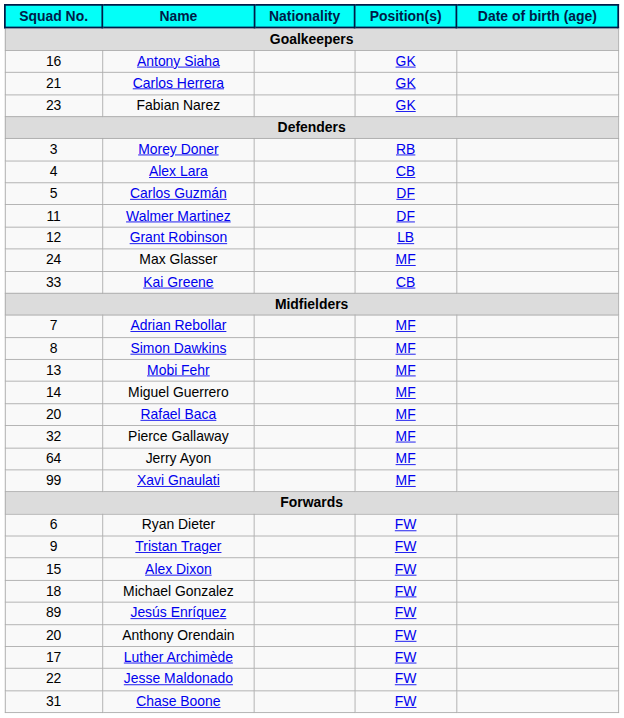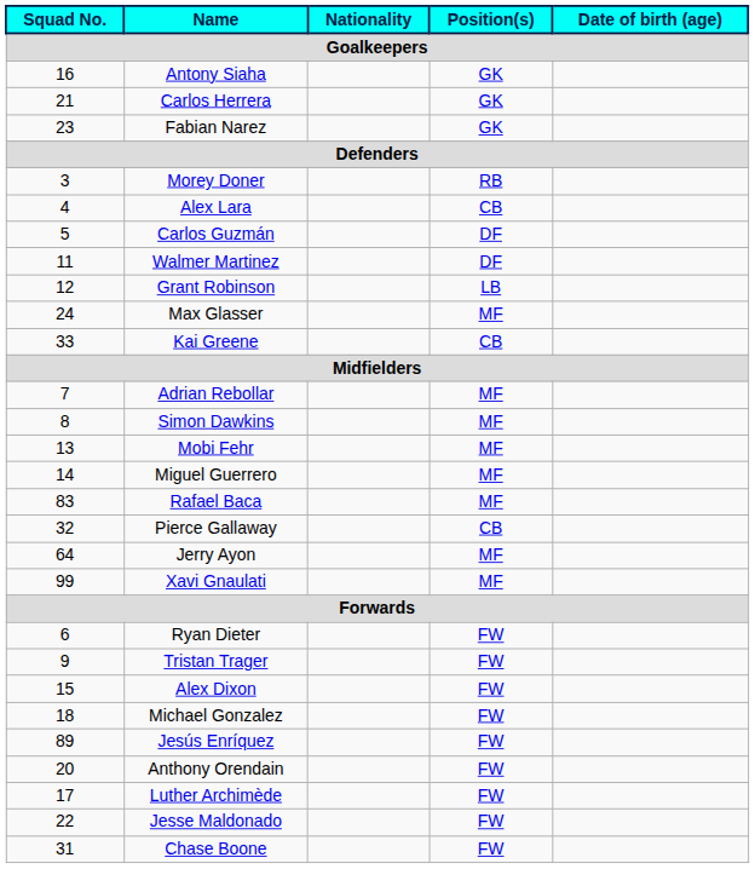 <table class="wikitable" style="text-align:center;width:80%">
 <tr>
 <th style="background:#03fff8; color:#001c48; border:2px solid #001c48;">Squad No.</th>
 <th style="background:#03fff8; color:#001c48; border:2px solid #001c48;">Name</th>
 <th style="background:#03fff8; color:#001c48; border:2px solid #001c48;">Nationality</th>
 <th style="background:#03fff8; color:#001c48; border:2px solid #001c48;">Position(s)</th>
 <th style="background:#03fff8; color:#001c48; border:2px solid #001c48;">Date of birth (age)</th>
 </tr>
 <tr>
 <th colspan="5" style="background:#dcdcdc; text-align:center;">Goalkeepers</th>
 </tr>
 <tr>
 <td>16</td>
 <td><a href='#'>Antony Siaha</a></td>
 <td></td>
 <td><a href='#'>GK</a></td>
 <td></td>
 </tr>
 <tr>
 <td>21</td>
 <td><a href='#'>Carlos Herrera</a></td>
 <td></td>
 <td><a href='#'>GK</a></td>
 <td></td>
 </tr>
 <tr>
 <td>23</td>
 <td>Fabian Narez</td>
 <td></td>
 <td><a href='#'>GK</a></td>
 <td></td>
 </tr>
 <tr>
 <th colspan="5" style="background:#dcdcdc; text-align:center;">Defenders</th>
 </tr>
 <tr>
 <td>3</td>
 <td><a href='#'>Morey Doner</a></td>
 <td></td>
 <td><a href='#'>RB</a></td>
 <td></td>
 </tr>
 <tr>
 <td>4</td>
 <td><a href='#'>Alex Lara</a></td>
 <td></td>
 <td><a href='#'>CB</a></td>
 <td></td>
 </tr>
 <tr>
 <td>5</td>
 <td><a href='#'>Carlos Guzmán</a></td>
 <td></td>
 <td><a href='#'>DF</a></td>
 <td></td>
 </tr>
 <tr>
 <td>11</td>
 <td><a href='#'>Walmer Martinez</a></td>
 <td></td>
 <td><a href='#'>DF</a></td>
 <td></td>
 </tr>
 <tr>
 <td>12</td>
 <td><a href='#'>Grant Robinson</a></td>
 <td></td>
 <td><a href='#'>LB</a></td>
 <td></td>
 </tr>
 <tr>
 <td>24</td>
 <td>Max Glasser</td>
 <td></td>
 <td><a href='#'>MF</a></td>
 <td></td>
 </tr>
 <tr>
 <td>33</td>
 <td><a href='#'>Kai Greene</a></td>
 <td></td>
 <td><a href='#'>CB</a></td>
 <td></td>
 </tr>
 <tr>
 <th colspan="5" style="background:#dcdcdc; text-align:center;">Midfielders</th>
 </tr>
 <tr>
 <td>7</td>
 <td><a href='#'>Adrian Rebollar</a></td>
 <td></td>
 <td><a href='#'>MF</a></td>
 <td></td>
 </tr>
 <tr>
 <td>8</td>
 <td><a href='#'>Simon Dawkins</a></td>
 <td></td>
 <td><a href='#'>MF</a></td>
 <td></td>
 </tr>
 <tr>
 <td>13</td>
 <td><a href='#'>Mobi Fehr</a></td>
 <td></td>
 <td><a href='#'>MF</a></td>
 <td></td>
 </tr>
 <tr>
 <td>14</td>
 <td>Miguel Guerrero</td>
 <td></td>
 <td><a href='#'>MF</a></td>
 <td></td>
 </tr>
 <tr>
-<td>20</td>
+<td>83</td>
 <td><a href='#'>Rafael Baca</a></td>
 <td></td>
 <td><a href='#'>MF</a></td>
 <td></td>
 </tr>
 <tr>
 <td>32</td>
 <td>Pierce Gallaway</td>
 <td></td>
-<td><a href='#'>MF</a></td>
+<td><a href='#'>CB</a></td>
 <td></td>
 </tr>
 <tr>
 <td>64</td>
 <td>Jerry Ayon</td>
 <td></td>
 <td><a href='#'>MF</a></td>
 <td></td>
 </tr>
 <tr>
 <td>99</td>
 <td><a href='#'>Xavi Gnaulati</a></td>
 <td></td>
 <td><a href='#'>MF</a></td>
 <td></td>
 </tr>
 <tr>
 <th colspan="5" style="background:#dcdcdc; text-align:center;">Forwards</th>
 </tr>
 <tr>
 <td>6</td>
 <td>Ryan Dieter</td>
 <td></td>
 <td><a href='#'>FW</a></td>
 <td></td>
 </tr>
 <tr>
 <td>9</td>
 <td><a href='#'>Tristan Trager</a></td>
 <td></td>
 <td><a href='#'>FW</a></td>
 <td></td>
 </tr>
 <tr>
 <td>15</td>
 <td><a href='#'>Alex Dixon</a></td>
 <td></td>
 <td><a href='#'>FW</a></td>
 <td></td>
 </tr>
 <tr>
 <td>18</td>
 <td>Michael Gonzalez</td>
 <td></td>
 <td><a href='#'>FW</a></td>
 <td></td>
 </tr>
 <tr>
 <td>89</td>
 <td><a href='#'>Jesús Enríquez</a></td>
 <td></td>
 <td><a href='#'>FW</a></td>
 <td></td>
 </tr>
 <tr>
 <td>20</td>
 <td>Anthony Orendain</td>
 <td></td>
 <td><a href='#'>FW</a></td>
 <td></td>
 </tr>
 <tr>
 <td>17</td>
 <td><a href='#'>Luther Archimède</a></td>
 <td></td>
 <td><a href='#'>FW</a></td>
 <td></td>
 </tr>
 <tr>
 <td>22</td>
 <td><a href='#'>Jesse Maldonado</a></td>
 <td></td>
 <td><a href='#'>FW</a></td>
 <td></td>
 </tr>
 <tr>
 <td>31</td>
 <td><a href='#'>Chase Boone</a></td>
 <td></td>
 <td><a href='#'>FW</a></td>
 <td></td>
 </tr>
 </table>
